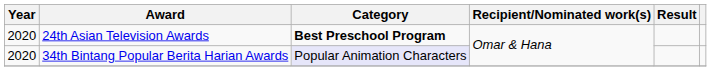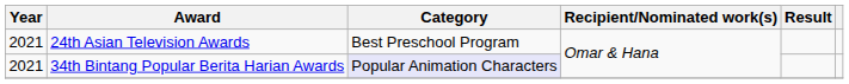 <table class="wikitable">
 <tr>
 <th>Year</th>
 <th>Award</th>
 <th>Category</th>
 <th>Recipient/Nominated work(s)</th>
 <th>Result</th>
 <th></th>
 </tr>
 <tr>
-<td>2020</td>
+<td>2021</td>
 <td><a href='#'>24th Asian Television Awards</a></td>
-<td><strong>Best Preschool Program</strong></td>
+<td>Best Preschool Program</td>
 <td rowspan="2"><em>Omar & Hana</em></td>
 <td></td>
 <td></td>
 </tr>
 <tr>
-<td>2020</td>
+<td>2021</td>
 <td><a href='#'>34th Bintang Popular Berita Harian Awards</a></td>
 <td style="background: lavender;">Popular Animation Characters</td>
 <td></td>
 <td></td>
 </tr>
 <tr>
 </tr>
 </table>
